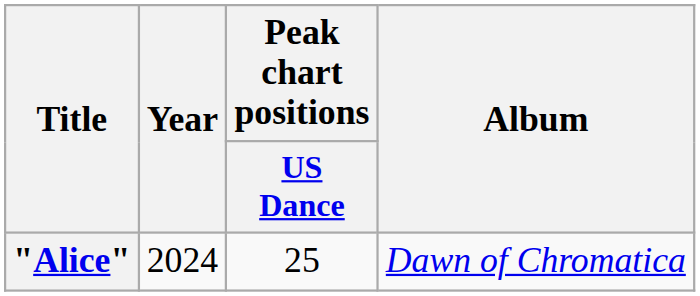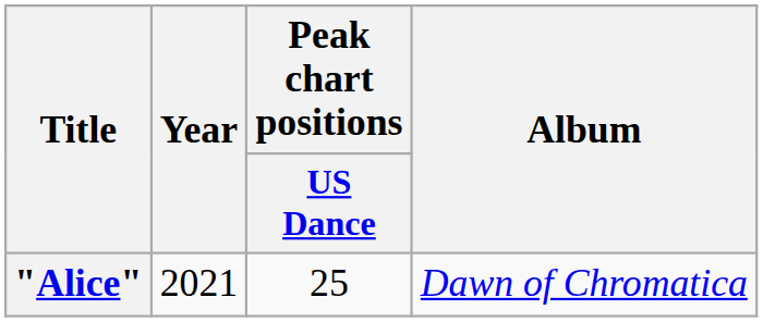 <table class="wikitable plainrowheaders" style="text-align:center">
 <tr>
 <th rowspan="2" scope="col">Title</th>
 <th rowspan="2" scope="col">Year</th>
 <th colspan="1">Peak<br>chart<br>positions</th>
 <th rowspan="2" scope="col">Album</th>
 </tr>
 <tr>
 <th scope="col" style="width:3em;font-size:90%;"><a href='#'>US<br>Dance</a><br></th>
 </tr>
 <tr>
 <th scope="row">"<a href='#'>Alice</a>"<br></th>
-<td>2024</td>
+<td>2021</td>
 <td>25</td>
 <td><em><a href='#'>Dawn of Chromatica</a></em></td>
 </tr>
 </table>
